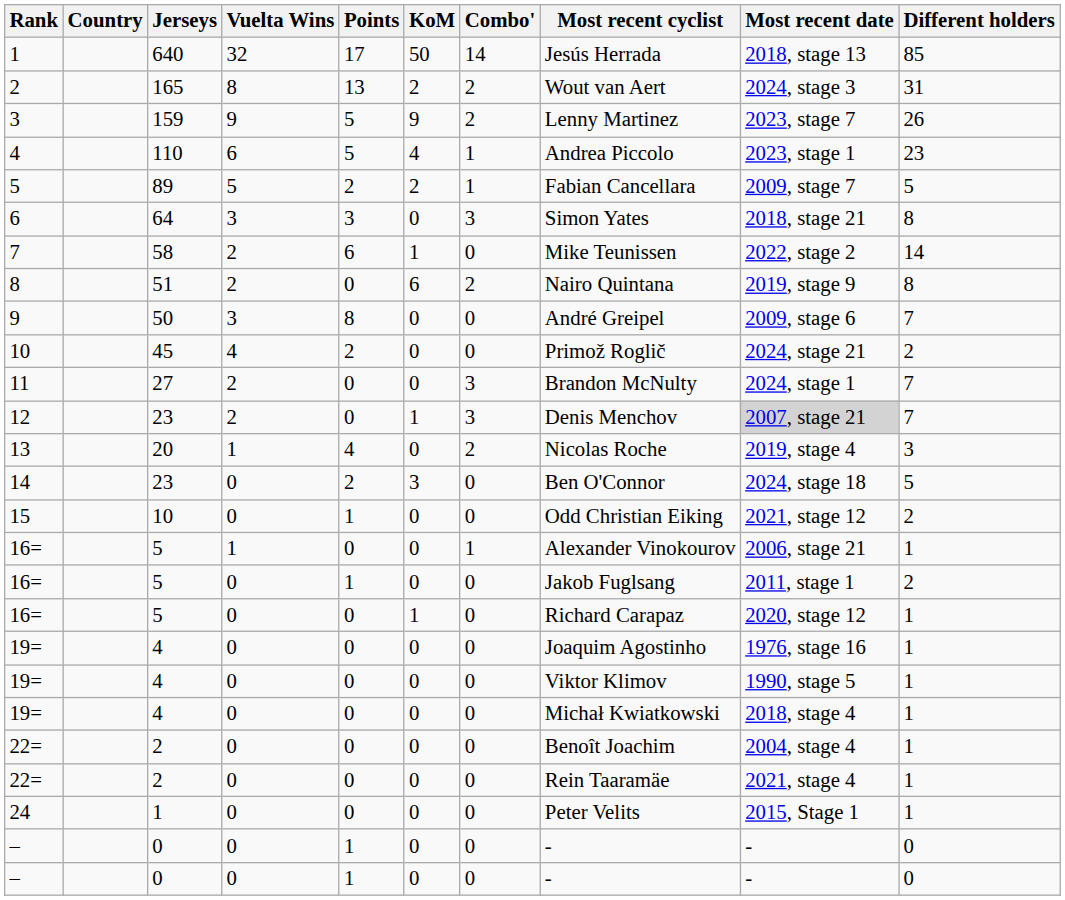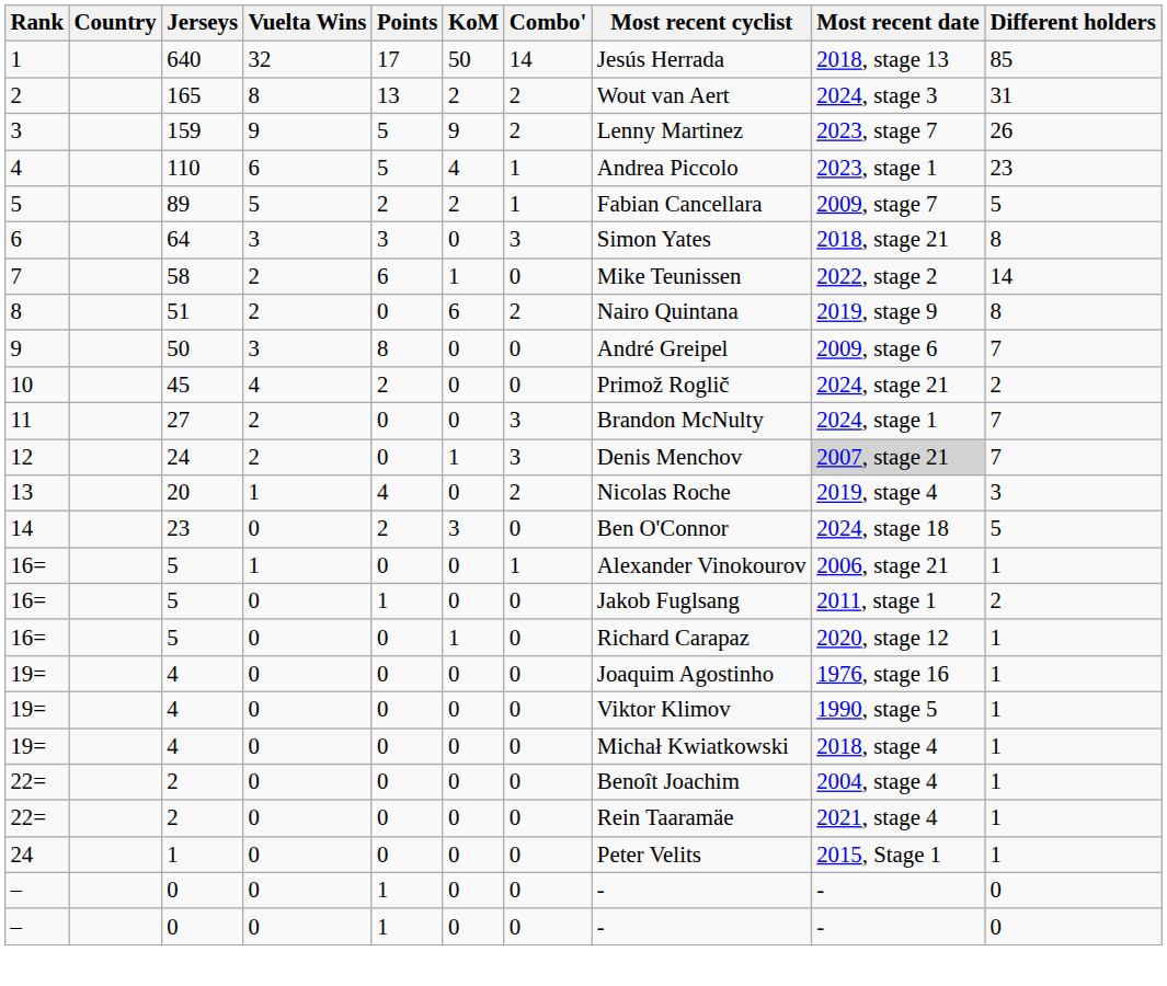 <table class="wikitable sortable">
 <tr>
 <th>Rank</th>
 <th>Country</th>
 <th>Jerseys</th>
 <th>Vuelta Wins</th>
 <th>Points</th>
 <th>KoM</th>
 <th>Combo'</th>
 <th>Most recent cyclist</th>
 <th>Most recent date</th>
 <th>Different holders</th>
 </tr>
 <tr>
 <td>1</td>
 <td></td>
 <td>640</td>
 <td>32</td>
 <td>17</td>
 <td>50</td>
 <td>14</td>
 <td>Jesús Herrada</td>
 <td><a href='#'>2018</a>, stage 13</td>
 <td>85</td>
 </tr>
 <tr>
 <td>2</td>
 <td></td>
 <td>165</td>
 <td>8</td>
 <td>13</td>
 <td>2</td>
 <td>2</td>
 <td>Wout van Aert</td>
 <td><a href='#'>2024</a>, stage 3</td>
 <td>31</td>
 </tr>
 <tr>
 <td>3</td>
 <td></td>
 <td>159</td>
 <td>9</td>
 <td>5</td>
 <td>9</td>
 <td>2</td>
 <td>Lenny Martinez</td>
 <td><a href='#'>2023</a>, stage 7</td>
 <td>26</td>
 </tr>
 <tr>
 <td>4</td>
 <td></td>
 <td>110</td>
 <td>6</td>
 <td>5</td>
 <td>4</td>
 <td>1</td>
 <td>Andrea Piccolo</td>
 <td><a href='#'>2023</a>, stage 1</td>
 <td>23</td>
 </tr>
 <tr>
 <td>5</td>
 <td></td>
 <td>89</td>
 <td>5</td>
 <td>2</td>
 <td>2</td>
 <td>1</td>
 <td>Fabian Cancellara</td>
 <td><a href='#'>2009</a>, stage 7</td>
 <td>5</td>
 </tr>
 <tr>
 <td>6</td>
 <td></td>
 <td>64</td>
 <td>3</td>
 <td>3</td>
 <td>0</td>
 <td>3</td>
 <td>Simon Yates</td>
 <td><a href='#'>2018</a>, stage 21</td>
 <td>8</td>
 </tr>
 <tr>
 <td>7</td>
 <td></td>
 <td>58</td>
 <td>2</td>
 <td>6</td>
 <td>1</td>
 <td>0</td>
 <td>Mike Teunissen</td>
 <td><a href='#'>2022</a>, stage 2</td>
 <td>14</td>
 </tr>
 <tr>
 <td>8</td>
 <td></td>
 <td>51</td>
 <td>2</td>
 <td>0</td>
 <td>6</td>
 <td>2</td>
 <td>Nairo Quintana</td>
 <td><a href='#'>2019</a>,  stage 9</td>
 <td>8</td>
 </tr>
 <tr>
 <td>9</td>
 <td></td>
 <td>50</td>
 <td>3</td>
 <td>8</td>
 <td>0</td>
 <td>0</td>
 <td>André Greipel</td>
 <td><a href='#'>2009</a>, stage 6</td>
 <td>7</td>
 </tr>
 <tr>
 <td>10</td>
 <td></td>
 <td>45</td>
 <td>4</td>
 <td>2</td>
 <td>0</td>
 <td>0</td>
 <td>Primož Roglič</td>
 <td><a href='#'>2024</a>, stage 21</td>
 <td>2</td>
 </tr>
 <tr>
 <td>11</td>
 <td></td>
 <td>27</td>
 <td>2</td>
 <td>0</td>
 <td>0</td>
 <td>3</td>
 <td>Brandon McNulty</td>
 <td><a href='#'>2024</a>, stage 1</td>
 <td>7</td>
 </tr>
 <tr>
 <td>12</td>
 <td></td>
-<td>23</td>
+<td>24</td>
 <td>2</td>
 <td>0</td>
 <td>1</td>
 <td>3</td>
 <td>Denis Menchov</td>
 <td style="background: lightgrey;"><a href='#'>2007</a>, stage 21</td>
 <td>7</td>
 </tr>
 <tr>
 <td>13</td>
 <td></td>
 <td>20</td>
 <td>1</td>
 <td>4</td>
 <td>0</td>
 <td>2</td>
 <td>Nicolas Roche</td>
 <td><a href='#'>2019</a>, stage 4</td>
 <td>3</td>
 </tr>
 <tr>
 <td>14</td>
 <td></td>
 <td>23</td>
 <td>0</td>
 <td>2</td>
 <td>3</td>
 <td>0</td>
 <td>Ben O'Connor</td>
 <td><a href='#'>2024</a>, stage 18</td>
 <td>5</td>
-</tr>
-<tr>
-<td>15</td>
-<td></td>
-<td>10</td>
-<td>0</td>
-<td>1</td>
-<td>0</td>
-<td>0</td>
-<td>Odd Christian Eiking</td>
-<td><a href='#'>2021</a>, stage 12</td>
-<td>2</td>
 </tr>
 <tr>
 <td>16=</td>
 <td></td>
 <td>5</td>
 <td>1</td>
 <td>0</td>
 <td>0</td>
 <td>1</td>
 <td>Alexander Vinokourov</td>
 <td><a href='#'>2006</a>, stage 21</td>
 <td>1</td>
 </tr>
 <tr>
 <td>16=</td>
 <td></td>
 <td>5</td>
 <td>0</td>
 <td>1</td>
 <td>0</td>
 <td>0</td>
 <td>Jakob Fuglsang</td>
 <td><a href='#'>2011</a>, stage 1</td>
 <td>2</td>
 </tr>
 <tr>
 <td>16=</td>
 <td></td>
 <td>5</td>
 <td>0</td>
 <td>0</td>
 <td>1</td>
 <td>0</td>
 <td>Richard Carapaz</td>
 <td><a href='#'>2020</a>, stage 12</td>
 <td>1</td>
 </tr>
 <tr>
 <td>19=</td>
 <td></td>
 <td>4</td>
 <td>0</td>
 <td>0</td>
 <td>0</td>
 <td>0</td>
 <td>Joaquim Agostinho</td>
 <td><a href='#'>1976</a>, stage 16</td>
 <td>1</td>
 </tr>
 <tr>
 <td>19=</td>
 <td><em></em></td>
 <td>4</td>
 <td>0</td>
 <td>0</td>
 <td>0</td>
 <td>0</td>
 <td>Viktor Klimov</td>
 <td><a href='#'>1990</a>, stage 5</td>
 <td>1</td>
 </tr>
 <tr>
 <td>19=</td>
 <td></td>
 <td>4</td>
 <td>0</td>
 <td>0</td>
 <td>0</td>
 <td>0</td>
 <td>Michał Kwiatkowski</td>
 <td><a href='#'>2018</a>, stage 4</td>
 <td>1</td>
 </tr>
 <tr>
 <td>22=</td>
 <td></td>
 <td>2</td>
 <td>0</td>
 <td>0</td>
 <td>0</td>
 <td>0</td>
 <td>Benoît Joachim</td>
 <td><a href='#'>2004</a>, stage 4</td>
 <td>1</td>
 </tr>
 <tr>
 <td>22=</td>
 <td></td>
 <td>2</td>
 <td>0</td>
 <td>0</td>
 <td>0</td>
 <td>0</td>
 <td>Rein Taaramäe</td>
 <td><a href='#'>2021</a>, stage 4</td>
 <td>1</td>
 </tr>
 <tr>
 <td>24</td>
 <td></td>
 <td>1</td>
 <td>0</td>
 <td>0</td>
 <td>0</td>
 <td>0</td>
 <td>Peter Velits</td>
 <td><a href='#'>2015</a>,  Stage 1</td>
 <td>1</td>
 </tr>
 <tr>
 <td>–</td>
 <td><em></em></td>
 <td>0</td>
 <td>0</td>
 <td>1</td>
 <td>0</td>
 <td>0</td>
 <td>-</td>
 <td>-</td>
 <td>0</td>
 </tr>
 <tr>
 <td>–</td>
 <td></td>
 <td>0</td>
 <td>0</td>
 <td>1</td>
 <td>0</td>
 <td>0</td>
 <td>-</td>
 <td>-</td>
 <td>0</td>
 </tr>
 </table>
